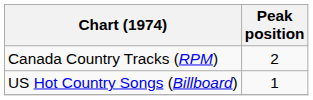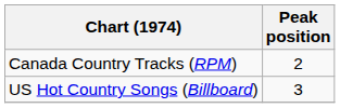 <table class="wikitable">
 <tr>
 <th>Chart (1974)</th>
 <th>Peak<br>position</th>
 </tr>
 <tr>
 <td align="left">Canada Country Tracks (<a href='#'><em>RPM</em></a>)</td>
 <td style="text-align:center;">2</td>
 </tr>
 <tr>
 <td align="left">US <a href='#'>Hot Country Songs</a> (<a href='#'><em>Billboard</em></a>)</td>
-<td style="text-align:center;">1</td>
+<td style="text-align:center;">3</td>
 </tr>
 <tr>
 </tr>
 </table>
